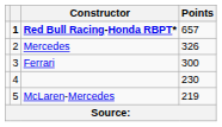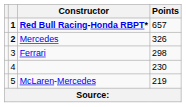 <table class="wikitable" style="font-size: 85%;">
 <tr>
 <th scope="col"></th>
 <th scope="col"></th>
 <th scope="col">Constructor</th>
 <th scope="col">Points</th>
 </tr>
 <tr>
 <td align="left"></td>
 <td align="center"><strong>1</strong></td>
 <td> <strong><a href='#'>Red Bull Racing</a>-<a href='#'>Honda RBPT</a>*</strong></td>
 <td align="left">657</td>
 </tr>
 <tr>
 <td align="left"></td>
-<td align="center">2</td>
+<td align="center"><strong>2</strong></td>
 <td> <a href='#'>Mercedes</a></td>
 <td align="left">326</td>
 </tr>
 <tr>
 <td align="left"></td>
 <td align="center">3</td>
 <td> <a href='#'>Ferrari</a></td>
-<td align="left">300</td>
+<td align="left">298</td>
 </tr>
 <tr>
 <td align="left"></td>
 <td align="center">4</td>
 <td></td>
 <td align="left">230</td>
 </tr>
 <tr>
 <td align="left"></td>
 <td align="center">5</td>
 <td> <a href='#'>McLaren</a>-<a href='#'>Mercedes</a></td>
 <td align="left">219</td>
 </tr>
 <tr>
 <th colspan=4>Source:</th>
 </tr>
 </table>
